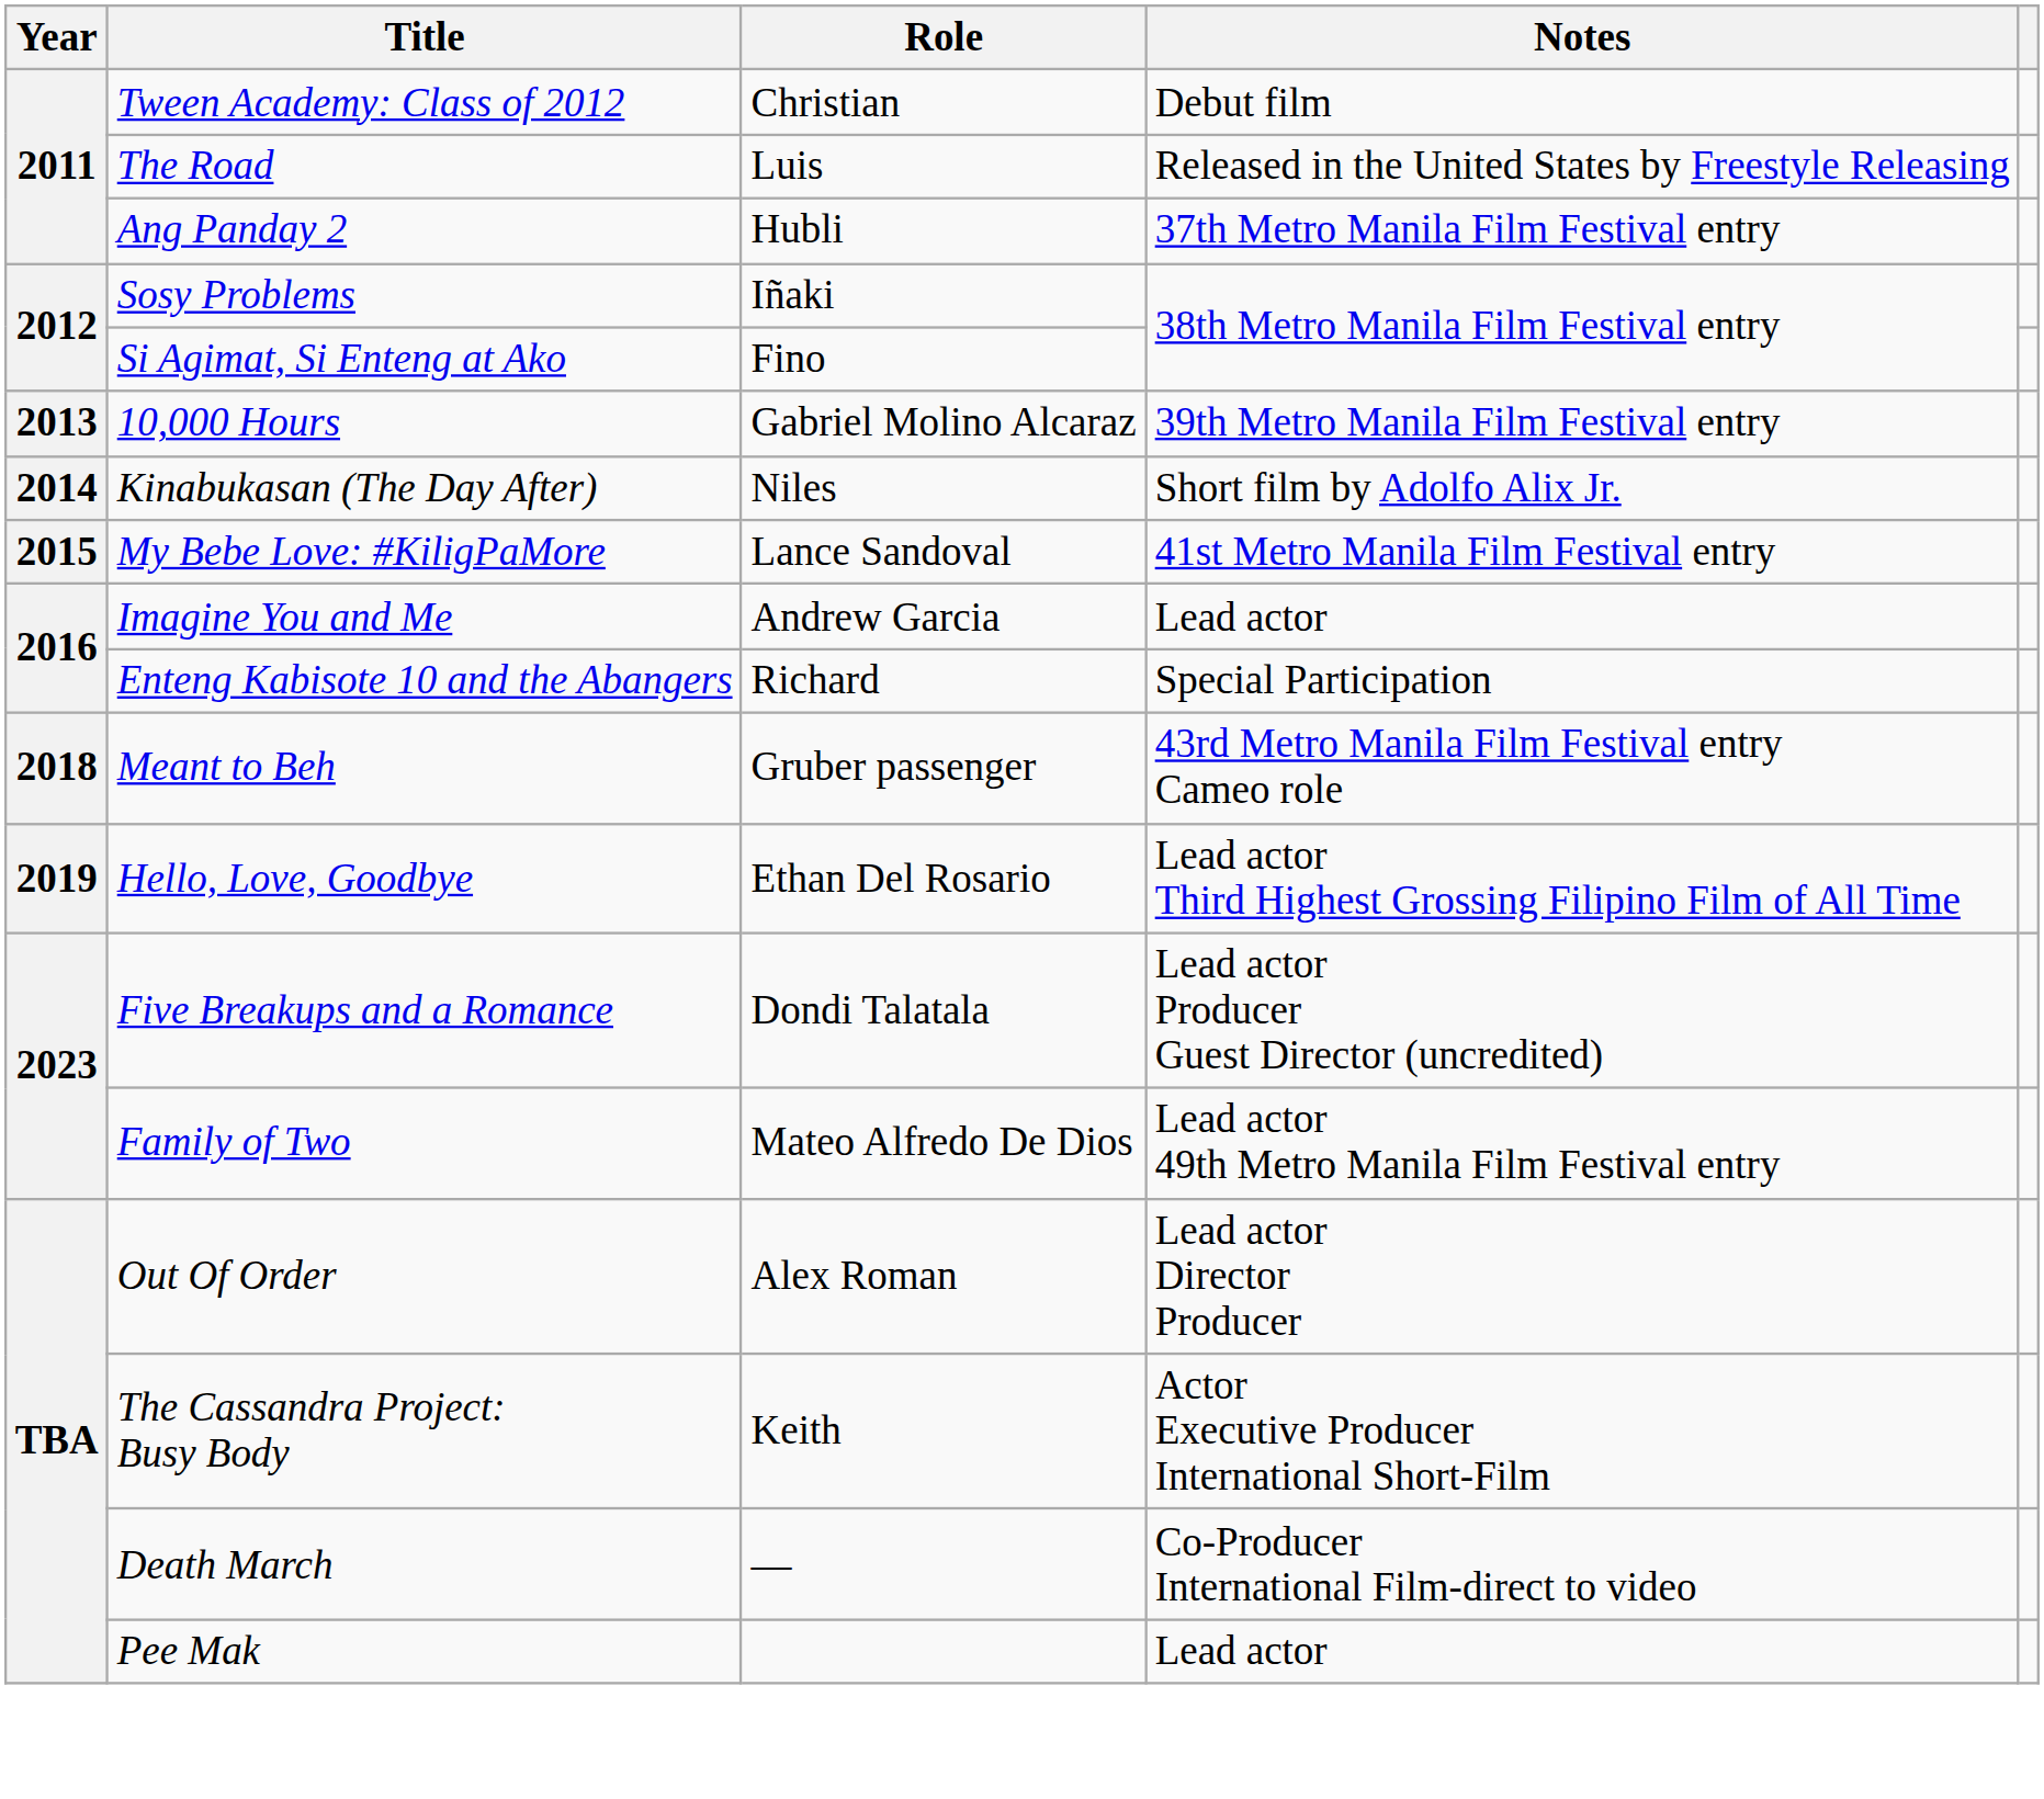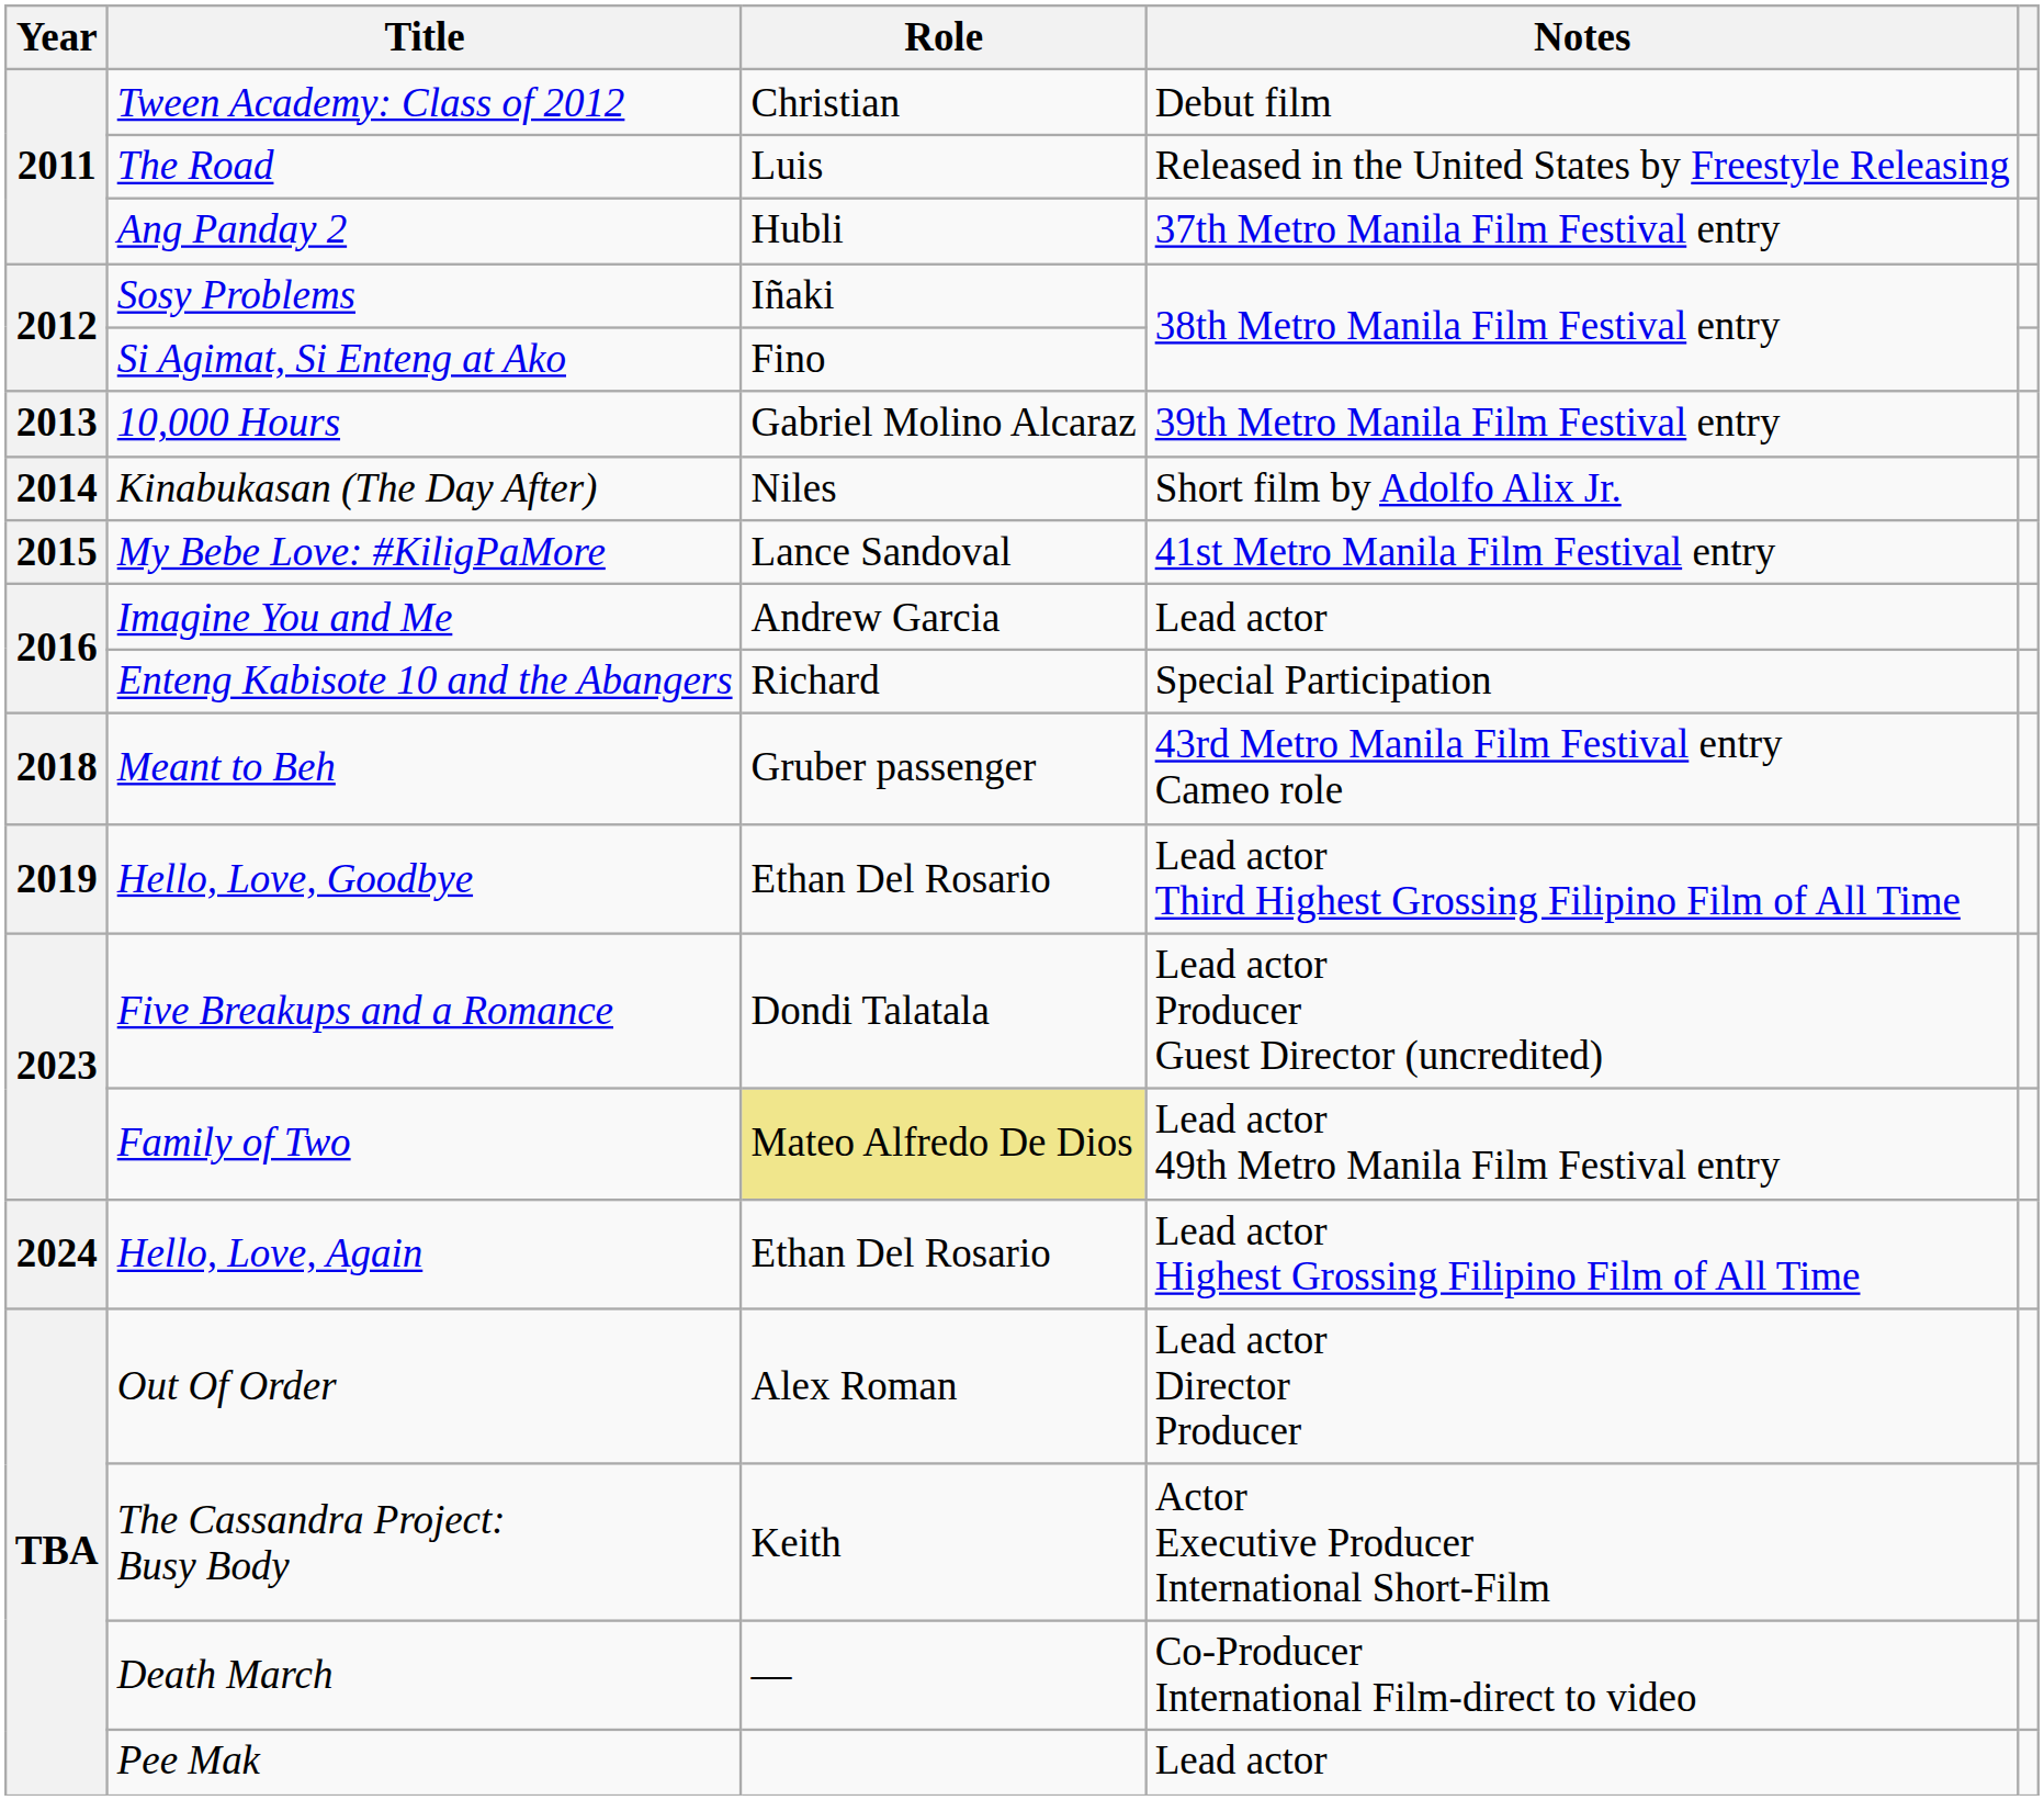 <table class="wikitable plainrowheaders sortable">
 <tr>
 <th scope="col">Year</th>
 <th scope="col">Title</th>
 <th scope="col">Role</th>
 <th scope="col" class="unsortable">Notes</th>
 <th scope="col"></th>
 </tr>
 <tr>
 <th scope="row" rowspan="3">2011</th>
 <td><em><a href='#'>Tween Academy: Class of 2012</a></em></td>
 <td>Christian</td>
 <td>Debut film</td>
 <td></td>
 </tr>
 <tr>
 <td><em><a href='#'>The Road</a></em></td>
 <td> Luis</td>
 <td>Released in the United States by <a href='#'>Freestyle Releasing</a></td>
 <td></td>
 </tr>
 <tr>
 <td><em><a href='#'>Ang Panday 2</a></em></td>
 <td>Hubli</td>
 <td><a href='#'>37th Metro Manila Film Festival</a> entry</td>
 <td></td>
 </tr>
 <tr>
 <th scope="row" rowspan="2">2012</th>
 <td><em><a href='#'>Sosy Problems</a></em></td>
 <td>Iñaki</td>
 <td rowspan="2"><a href='#'>38th Metro Manila Film Festival</a> entry</td>
 <td></td>
 </tr>
 <tr>
 <td><em><a href='#'>Si Agimat, Si Enteng at Ako</a></em></td>
 <td>Fino</td>
 <td></td>
 </tr>
 <tr>
 <th scope="row">2013</th>
 <td><em><a href='#'>10,000 Hours</a></em></td>
 <td> Gabriel Molino Alcaraz</td>
 <td><a href='#'>39th Metro Manila Film Festival</a> entry</td>
 <td></td>
 </tr>
 <tr>
 <th scope="row">2014</th>
 <td><em>Kinabukasan (The Day After)</em></td>
 <td>Niles</td>
 <td>Short film by <a href='#'>Adolfo Alix Jr.</a></td>
 <td></td>
 </tr>
 <tr>
 <th scope="row">2015</th>
 <td><em><a href='#'>My Bebe Love: #KiligPaMore</a></em></td>
 <td>Lance Sandoval</td>
 <td><a href='#'>41st Metro Manila Film Festival</a> entry</td>
 <td></td>
 </tr>
 <tr>
 <th scope="row" rowspan="2">2016</th>
 <td><em><a href='#'>Imagine You and Me</a></em></td>
 <td>Andrew Garcia</td>
 <td>Lead actor</td>
 <td></td>
 </tr>
 <tr>
 <td><em><a href='#'>Enteng Kabisote 10 and the Abangers</a></em></td>
 <td>Richard</td>
 <td>Special Participation</td>
 <td></td>
 </tr>
 <tr>
 <th scope="row">2018</th>
 <td><em><a href='#'>Meant to Beh</a></em></td>
 <td>Gruber passenger</td>
 <td><a href='#'>43rd Metro Manila Film Festival</a> entry<br>Cameo role</td>
 <td></td>
 </tr>
 <tr>
 <th scope="row">2019</th>
 <td><em><a href='#'>Hello, Love, Goodbye</a></em></td>
 <td>Ethan Del Rosario</td>
 <td>Lead actor<br><a href='#'>Third Highest Grossing Filipino Film of All Time</a></td>
 <td></td>
 </tr>
 <tr>
 <th scope="row" rowspan="2">2023</th>
 <td><em><a href='#'>Five Breakups and a Romance</a></em></td>
 <td>Dondi Talatala</td>
 <td>Lead actor<br>Producer<br>Guest Director (uncredited)</td>
 <td></td>
 </tr>
 <tr>
 <td><em><a href='#'>Family of Two</a></em></td>
-<td>Mateo Alfredo De Dios</td>
+<td style="background: khaki;">Mateo Alfredo De Dios</td>
 <td>Lead actor<br>49th Metro Manila Film Festival entry</td>
+<td></td>
+</tr>
+<tr>
+<th scope="row">2024</th>
+<td><em><a href='#'>Hello, Love, Again</a></em></td>
+<td>Ethan Del Rosario</td>
+<td>Lead actor <br> <a href='#'>Highest Grossing Filipino Film of All Time</a></td>
 <td></td>
 </tr>
 <tr>
 <th rowspan="4" scope="row">TBA</th>
 <td><em>Out Of Order</em></td>
 <td>Alex Roman</td>
 <td>Lead actor<br>Director<br>Producer</td>
 <td></td>
 </tr>
 <tr>
 <td><em>The Cassandra Project:<br>Busy Body</em></td>
 <td>Keith</td>
 <td>Actor<br>Executive Producer<br>International Short-Film</td>
 <td></td>
 </tr>
 <tr>
 <td><em>Death March</em></td>
 <td>—</td>
 <td>Co-Producer<br>International Film-direct to video</td>
 <td></td>
 </tr>
 <tr>
 <td><em>Pee Mak</em></td>
 <td></td>
 <td>Lead actor</td>
 <td></td>
 </tr>
 </table>
